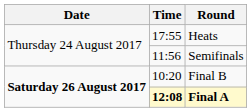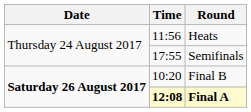 <table class="wikitable">
 <tr>
 <th>Date</th>
 <th>Time</th>
 <th>Round</th>
 </tr>
 <tr>
 <td rowspan=2>Thursday 24 August 2017</td>
-<td>17:55</td>
+<td>11:56</td>
 <td>Heats</td>
 </tr>
 <tr>
-<td>11:56</td>
+<td>17:55</td>
 <td>Semifinals</td>
 </tr>
 <tr>
 <td rowspan=2><strong>Saturday 26 August 2017</strong></td>
 <td>10:20</td>
 <td>Final B</td>
 </tr>
 <tr>
 <td style=background:lemonchiffon><strong>12:08</strong></td>
 <td style=background:lemonchiffon><strong>Final A</strong></td>
 </tr>
 </table>
